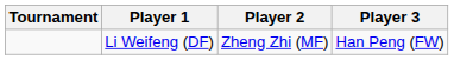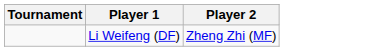 <table class="wikitable">
 <tr>
 <th>Tournament</th>
 <th>Player 1</th>
 <th>Player 2</th>
-<th>Player 3</th>
 </tr>
 <tr>
 <td></td>
 <td><a href='#'>Li Weifeng</a> (<a href='#'>DF</a>)</td>
 <td><a href='#'>Zheng Zhi</a> (<a href='#'>MF</a>)</td>
-<td><a href='#'>Han Peng</a> (<a href='#'>FW</a>)</td>
 </tr>
 </table>
